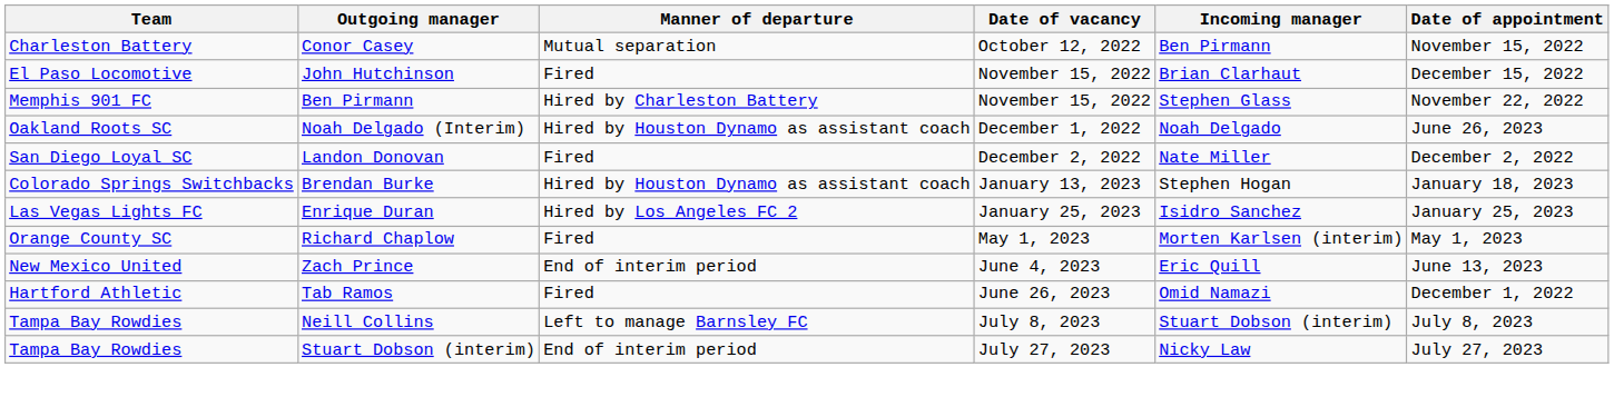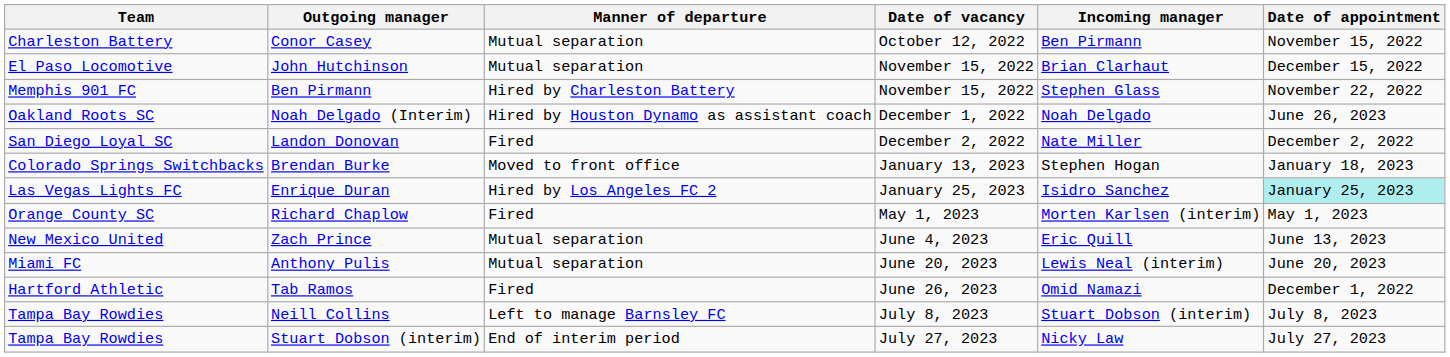 <table class="wikitable sortable">
 <tr>
 <th>Team</th>
 <th>Outgoing manager</th>
 <th>Manner of departure</th>
 <th>Date of vacancy</th>
 <th>Incoming manager</th>
 <th>Date of appointment</th>
 </tr>
 <tr>
 <td><a href='#'>Charleston Battery</a></td>
 <td> <a href='#'>Conor Casey</a></td>
 <td>Mutual separation</td>
 <td>October 12, 2022</td>
 <td> <a href='#'>Ben Pirmann</a></td>
 <td>November 15, 2022</td>
 </tr>
 <tr>
 <td><a href='#'>El Paso Locomotive</a></td>
 <td> <a href='#'>John Hutchinson</a></td>
-<td>Fired</td>
+<td>Mutual separation</td>
 <td>November 15, 2022</td>
 <td> <a href='#'>Brian Clarhaut</a></td>
 <td>December 15, 2022</td>
 </tr>
 <tr>
 <td><a href='#'>Memphis 901 FC</a></td>
 <td> <a href='#'>Ben Pirmann</a></td>
 <td>Hired by <a href='#'>Charleston Battery</a></td>
 <td>November 15, 2022</td>
 <td> <a href='#'>Stephen Glass</a></td>
 <td>November 22, 2022</td>
 </tr>
 <tr>
 <td><a href='#'>Oakland Roots SC</a></td>
 <td> <a href='#'>Noah Delgado</a> (Interim)</td>
 <td>Hired by <a href='#'>Houston Dynamo</a> as assistant coach</td>
 <td>December 1, 2022</td>
 <td> <a href='#'>Noah Delgado</a></td>
 <td>June 26, 2023</td>
 </tr>
 <tr>
 <td><a href='#'>San Diego Loyal SC</a></td>
 <td> <a href='#'>Landon Donovan</a></td>
 <td>Fired</td>
 <td>December 2, 2022</td>
 <td> <a href='#'>Nate Miller</a></td>
 <td>December 2, 2022</td>
 </tr>
 <tr>
 <td><a href='#'>Colorado Springs Switchbacks</a></td>
 <td> <a href='#'>Brendan Burke</a></td>
-<td>Hired by <a href='#'>Houston Dynamo</a> as assistant coach</td>
+<td>Moved to front office</td>
 <td>January 13, 2023</td>
 <td> Stephen Hogan</td>
 <td>January 18, 2023</td>
 </tr>
 <tr>
 <td><a href='#'>Las Vegas Lights FC</a></td>
 <td> <a href='#'>Enrique Duran</a></td>
 <td>Hired by <a href='#'>Los Angeles FC 2</a></td>
 <td>January 25, 2023</td>
 <td> <a href='#'>Isidro Sanchez</a></td>
-<td>January 25, 2023</td>
+<td style="background: paleturquoise;">January 25, 2023</td>
 </tr>
 <tr>
 <td><a href='#'>Orange County SC</a></td>
 <td> <a href='#'>Richard Chaplow</a></td>
 <td>Fired</td>
 <td>May 1, 2023</td>
 <td> <a href='#'>Morten Karlsen</a> (interim)</td>
 <td>May 1, 2023</td>
 </tr>
 <tr>
 <td><a href='#'>New Mexico United</a></td>
 <td> <a href='#'>Zach Prince</a></td>
-<td>End of interim period</td>
+<td>Mutual separation</td>
 <td>June 4, 2023</td>
 <td> <a href='#'>Eric Quill</a></td>
 <td>June 13, 2023</td>
+</tr>
+<tr>
+<td><a href='#'>Miami FC</a></td>
+<td> <a href='#'>Anthony Pulis</a></td>
+<td>Mutual separation</td>
+<td>June 20, 2023</td>
+<td> <a href='#'>Lewis Neal</a>  (interim)</td>
+<td>June 20, 2023</td>
 </tr>
 <tr>
 <td><a href='#'>Hartford Athletic</a></td>
 <td> <a href='#'>Tab Ramos</a></td>
 <td>Fired</td>
 <td>June 26, 2023</td>
 <td> <a href='#'>Omid Namazi</a></td>
 <td>December 1, 2022</td>
 </tr>
 <tr>
 <td><a href='#'>Tampa Bay Rowdies</a></td>
 <td> <a href='#'>Neill Collins</a></td>
 <td>Left to manage  <a href='#'>Barnsley FC</a></td>
 <td>July 8, 2023</td>
 <td> <a href='#'>Stuart Dobson</a> (interim)</td>
 <td>July 8, 2023</td>
 </tr>
 <tr>
 <td><a href='#'>Tampa Bay Rowdies</a></td>
 <td> <a href='#'>Stuart Dobson</a> (interim)</td>
 <td>End of interim period</td>
 <td>July 27, 2023</td>
 <td> <a href='#'>Nicky Law</a></td>
 <td>July 27, 2023</td>
 </tr>
 </table>
